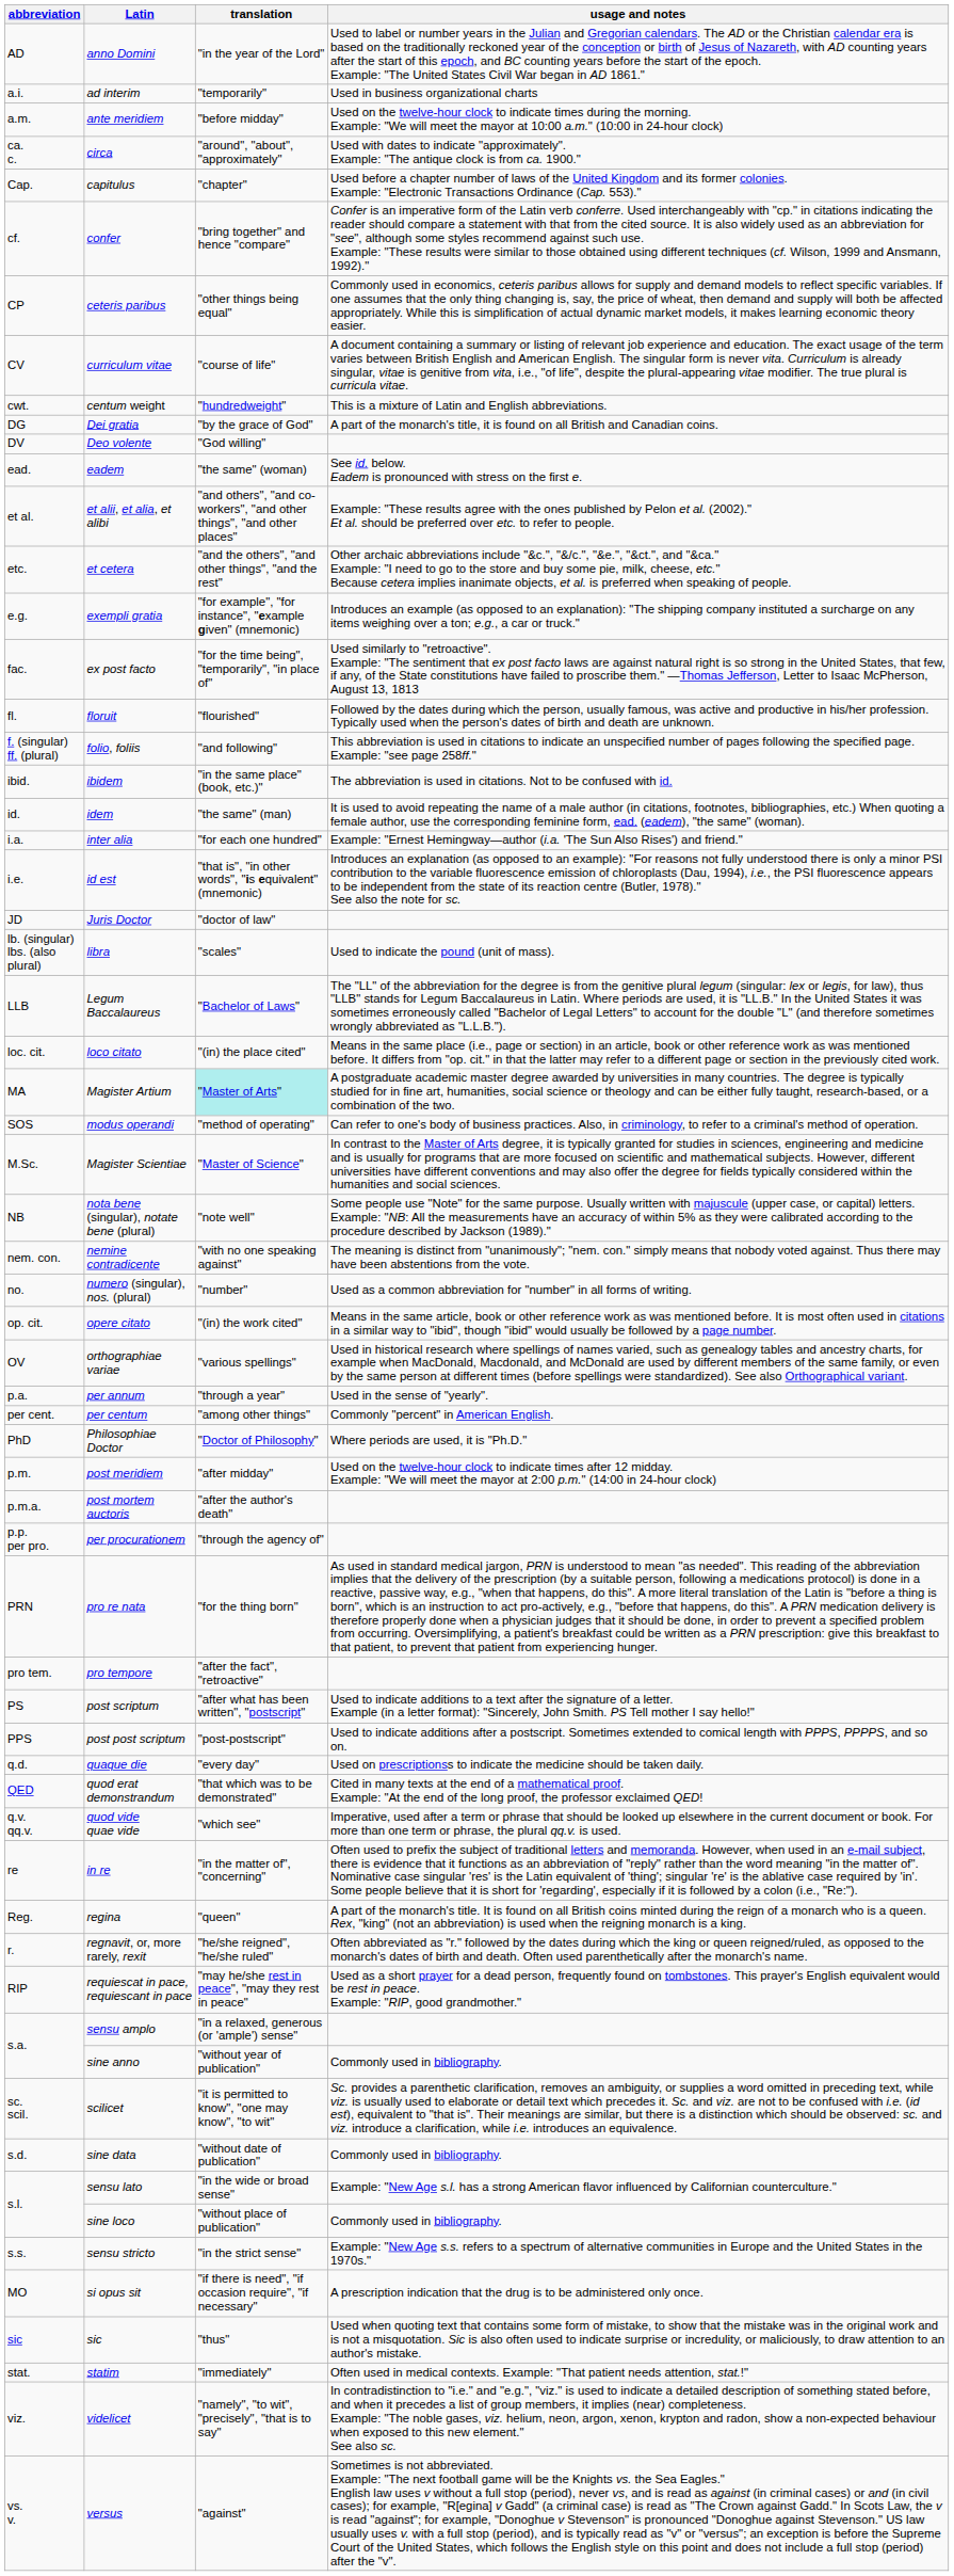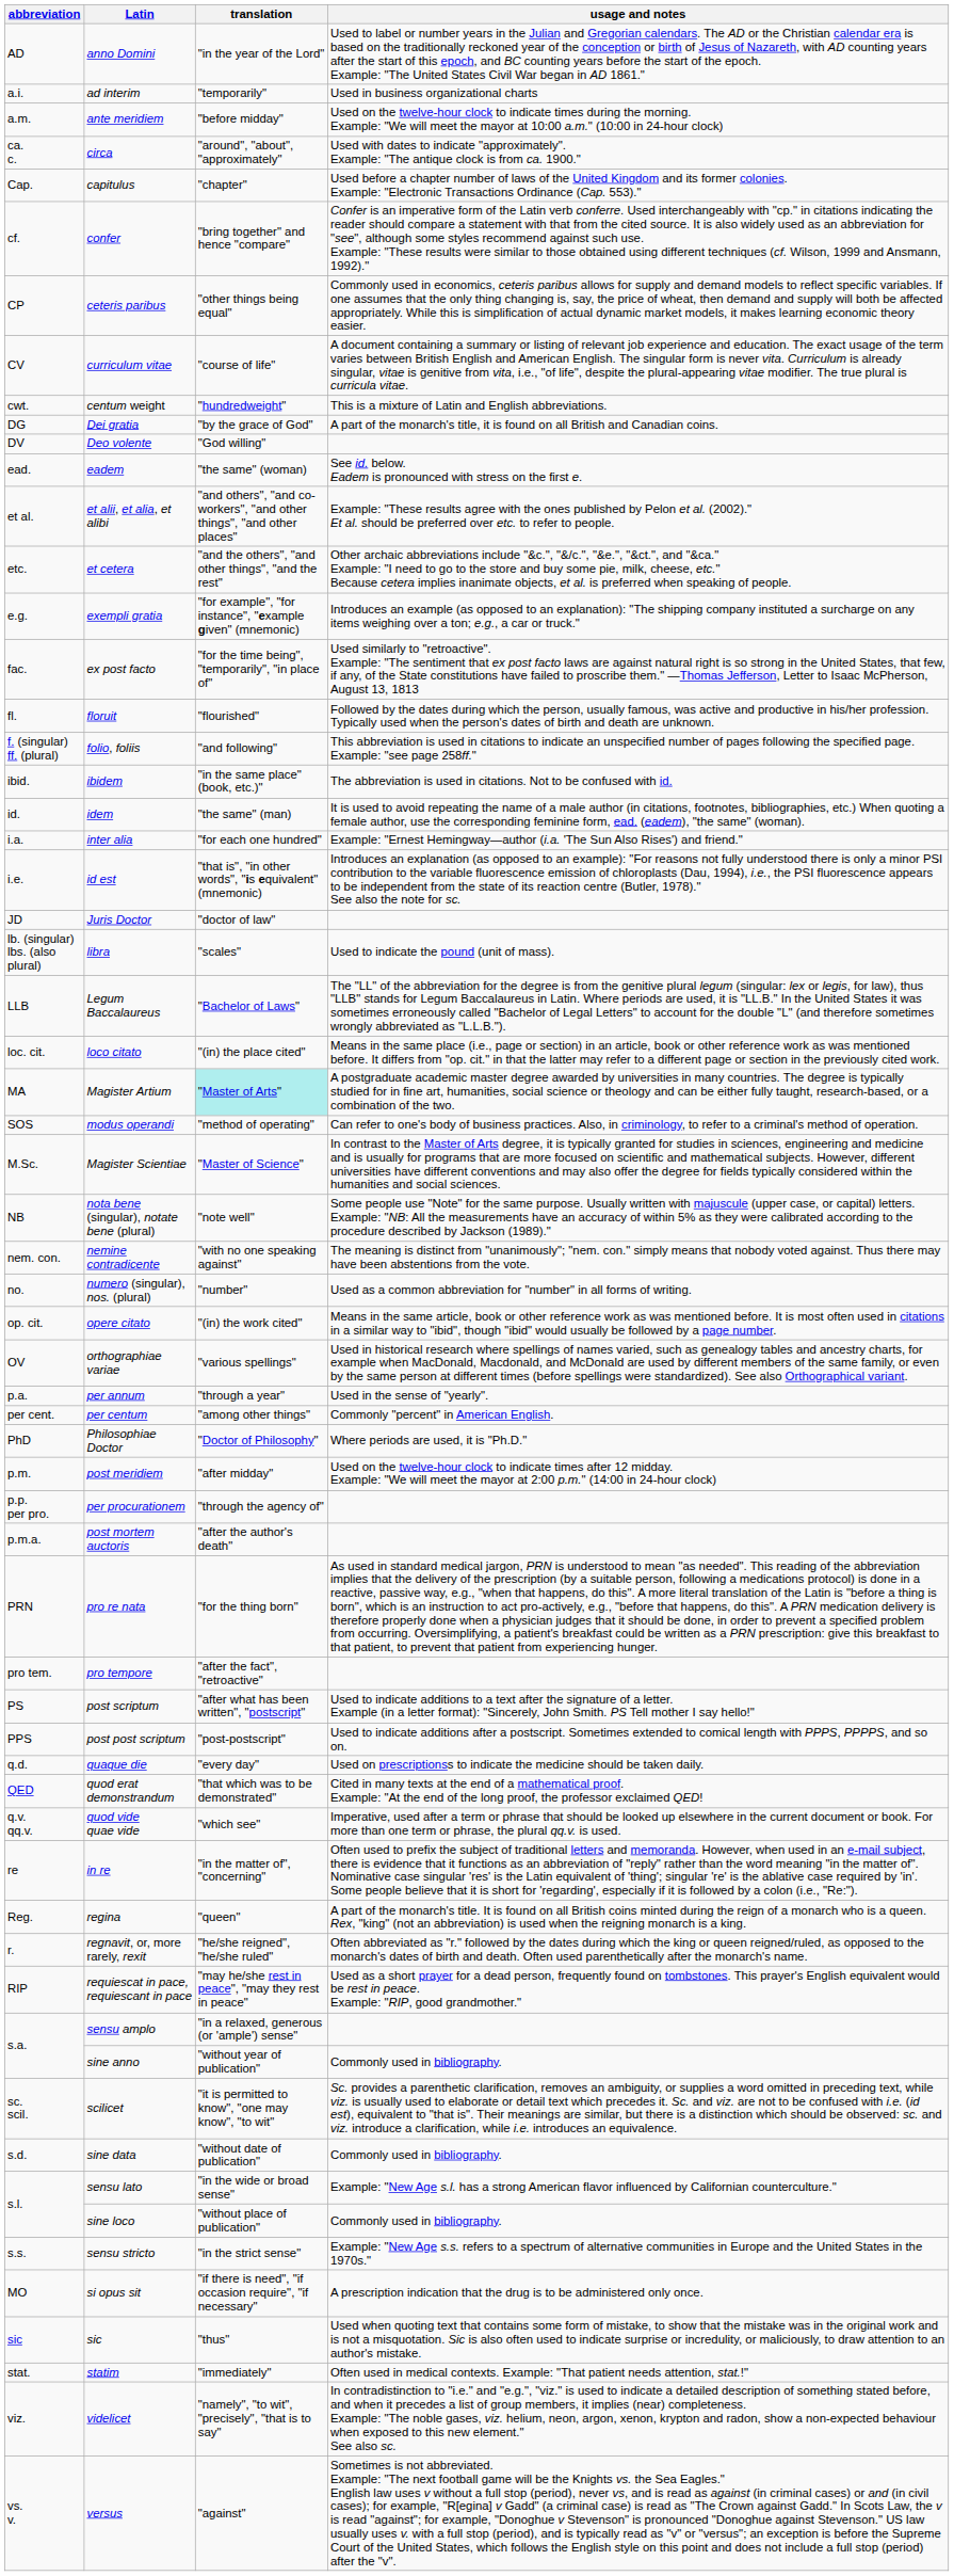 <table class="wikitable sortable" border="1">
 <tr>
 <th scope="col"><a href='#'>abbreviation</a></th>
 <th scope="col"><a href='#'>Latin</a></th>
 <th scope="col">translation</th>
 <th scope="col">usage and notes</th>
 </tr>
 <tr>
 <td>AD</td>
 <td><em><a href='#'>anno Domini</a></em></td>
 <td>"in the year of the Lord"</td>
 <td>Used to label or number years in the <a href='#'>Julian</a> and <a href='#'>Gregorian calendars</a>. The <em>AD</em> or the Christian <a href='#'>calendar era</a> is based on the traditionally reckoned year of the <a href='#'>conception</a> or <a href='#'>birth</a> of <a href='#'>Jesus of Nazareth</a>, with <em>AD</em> counting years after the start of this <a href='#'>epoch</a>, and <em>BC</em> counting years before the start of the epoch.<br>Example: "The United States Civil War began in <em>AD</em> 1861."</td>
 </tr>
 <tr>
 <td>a.i.</td>
 <td><em>ad interim</em></td>
 <td>"temporarily"</td>
 <td>Used in business organizational charts</td>
 </tr>
 <tr>
 <td>a.m.</td>
 <td><em><a href='#'>ante meridiem</a></em></td>
 <td>"before midday"</td>
 <td>Used on the <a href='#'>twelve-hour clock</a> to indicate times during the morning.<br>Example: "We will meet the mayor at 10:00 <em>a.m.</em>" (10:00 in 24-hour clock)</td>
 </tr>
 <tr>
 <td>ca.<br>c.</td>
 <td><em><a href='#'>circa</a></em></td>
 <td>"around", "about", "approximately"</td>
 <td>Used with dates to indicate "approximately".<br>Example: "The antique clock is from <em>ca.</em> 1900."</td>
 </tr>
 <tr>
 <td>Cap.</td>
 <td><em>capitulus</em></td>
 <td>"chapter"</td>
 <td>Used before a chapter number of laws of the <a href='#'>United Kingdom</a> and its former <a href='#'>colonies</a>.<br>Example: "Electronic Transactions Ordinance (<em>Cap.</em> 553)."</td>
 </tr>
 <tr>
 <td>cf.</td>
 <td><em><a href='#'>confer</a></em></td>
 <td>"bring together" and hence "compare"</td>
 <td><em>Confer</em> is an imperative form of the Latin verb <em>conferre</em>. Used interchangeably with "cp." in citations indicating the reader should compare a statement with that from the cited source. It is also widely used as an abbreviation for "<em>see</em>", although some styles recommend against such use.<br>Example: "These results were similar to those obtained using different techniques (<em>cf.</em> Wilson, 1999 and Ansmann, 1992)."</td>
 </tr>
 <tr>
 <td>CP</td>
 <td><em><a href='#'>ceteris paribus</a></em></td>
 <td>"other things being equal"</td>
 <td>Commonly used in economics, <em>ceteris paribus</em> allows for supply and demand models to reflect specific variables. If one assumes that the only thing changing is, say, the price of wheat, then demand and supply will both be affected appropriately. While this is simplification of actual dynamic market models, it makes learning economic theory easier.</td>
 </tr>
 <tr>
 <td>CV</td>
 <td><em><a href='#'>curriculum vitae</a></em></td>
 <td>"course of life"</td>
 <td>A document containing a summary or listing of relevant job experience and education. The exact usage of the term varies between British English and American English. The singular form is never <em>vita</em>. <em>Curriculum</em> is already singular, <em>vitae</em> is genitive from <em>vita</em>, i.e., "of life", despite the plural-appearing <em>vitae</em> modifier. The true plural is <em>curricula vitae</em>.</td>
 </tr>
 <tr>
 <td>cwt.</td>
 <td><em>centum</em> weight</td>
 <td>"<a href='#'>hundredweight</a>"</td>
 <td>This is a mixture of Latin and English abbreviations.</td>
 </tr>
 <tr>
 <td>DG</td>
 <td><em><a href='#'>Dei gratia</a></em></td>
 <td>"by the grace of God"</td>
 <td>A part of the monarch's title, it is found on all British and Canadian coins.</td>
 </tr>
 <tr>
 <td>DV</td>
 <td><em><a href='#'>Deo volente</a></em></td>
 <td>"God willing"</td>
 <td></td>
 </tr>
 <tr>
 <td>ead.</td>
 <td><em><a href='#'>eadem</a></em></td>
 <td>"the same" (woman)</td>
 <td>See <em><a href='#'>id.</a></em> below.<br><em>Eadem</em> is pronounced with stress on the first <em>e</em>.</td>
 </tr>
 <tr>
 <td>et al.</td>
 <td><em><a href='#'>et alii</a></em>, <em><a href='#'>et alia</a></em>, <em>et alibi</em></td>
 <td>"and others", "and co-workers", "and other things", "and other places"</td>
 <td>Example: "These results agree with the ones published by Pelon <em>et al.</em> (2002)."<br><em>Et al.</em> should be preferred over <em>etc.</em> to refer to people.</td>
 </tr>
 <tr>
 <td>etc.</td>
 <td><em><a href='#'>et cetera</a></em></td>
 <td>"and the others", "and other things", "and the rest"</td>
 <td>Other archaic abbreviations include "&c.", "&/c.", "&e.", "&ct.", and "&ca."<br>Example: "I need to go to the store and buy some pie, milk, cheese, <em>etc.</em>"<br>Because <em>cetera</em> implies inanimate objects, <em>et al.</em> is preferred when speaking of people.</td>
 </tr>
 <tr>
 <td>e.g.</td>
 <td><em><a href='#'>exempli gratia</a></em></td>
 <td>"for example", "for instance", "<strong>e</strong>xample <strong>g</strong>iven" (mnemonic)</td>
 <td>Introduces an example (as opposed to an explanation): "The shipping company instituted a surcharge on any items weighing over a ton; <em>e.g.</em>, a car or truck."</td>
 </tr>
 <tr>
 <td>fac.</td>
 <td><em>ex post facto</em></td>
 <td>"for the time being", "temporarily", "in place of"</td>
 <td>Used similarly to "retroactive".<br>Example: "The sentiment that <em>ex post facto</em> laws are against natural right is so strong in the United States, that few, if any, of the State constitutions have failed to proscribe them." —<a href='#'>Thomas Jefferson</a>, Letter to Isaac McPherson, August 13, 1813</td>
 </tr>
 <tr>
 <td>fl.</td>
 <td><em><a href='#'>floruit</a></em></td>
 <td>"flourished"</td>
 <td>Followed by the dates during which the person, usually famous, was active and productive in his/her profession. Typically used when the person's dates of birth and death are unknown.</td>
 </tr>
 <tr>
 <td><a href='#'>f.</a> (singular)<br><a href='#'>ff.</a> (plural)</td>
 <td><em><a href='#'>folio</a></em>, <em>foliis</em></td>
 <td>"and following"</td>
 <td>This abbreviation is used in citations to indicate an unspecified number of pages following the specified page. Example: "see page 258<em>ff.</em>"</td>
 </tr>
 <tr>
 <td>ibid.</td>
 <td><em><a href='#'>ibidem</a></em></td>
 <td>"in the same place" (book, etc.)"</td>
 <td>The abbreviation is used in citations. Not to be confused with <a href='#'>id.</a></td>
 </tr>
 <tr>
 <td>id.</td>
 <td><em><a href='#'>idem</a></em></td>
 <td>"the same" (man)</td>
 <td>It is used to avoid repeating the name of a male author (in citations, footnotes, bibliographies, etc.) When quoting a female author, use the corresponding feminine form, <a href='#'>ead.</a> (<em><a href='#'>eadem</a></em>), "the same" (woman).</td>
 </tr>
 <tr>
 <td>i.a.</td>
 <td><em><a href='#'>inter alia</a></em></td>
 <td>"for each one hundred"</td>
 <td>Example: "Ernest Hemingway—author (<em>i.a.</em> 'The Sun Also Rises') and friend."</td>
 </tr>
 <tr>
 <td>i.e.</td>
 <td><em><a href='#'>id est</a></em></td>
 <td>"that is", "in other words", "<strong>i</strong>s <strong>e</strong>quivalent" (mnemonic)</td>
 <td>Introduces an explanation (as opposed to an example): "For reasons not fully understood there is only a minor PSI contribution to the variable fluorescence emission of chloroplasts (Dau, 1994), <em>i.e.</em>, the PSI fluorescence appears to be independent from the state of its reaction centre (Butler, 1978)."<br>See also the note for <em>sc.</em></td>
 </tr>
 <tr>
 <td>JD</td>
 <td><em><a href='#'>Juris Doctor</a></em></td>
 <td>"doctor of law"</td>
 <td></td>
 </tr>
 <tr>
 <td>lb. (singular)<br>lbs. (also plural)</td>
 <td><em><a href='#'>libra</a></em></td>
 <td>"scales"</td>
 <td>Used to indicate the <a href='#'>pound</a> (unit of mass).</td>
 </tr>
 <tr>
 <td>LLB</td>
 <td><em>Legum Baccalaureus</em></td>
 <td>"<a href='#'>Bachelor of Laws</a>"</td>
 <td>The "LL" of the abbreviation for the degree is from the genitive plural <em>legum</em> (singular: <em>lex</em> or <em>legis</em>, for law), thus "LLB" stands for Legum Baccalaureus in Latin. Where periods are used, it is "LL.B." In the United States it was sometimes erroneously called "Bachelor of Legal Letters" to account for the double "L" (and therefore sometimes wrongly abbreviated as "L.L.B.").</td>
 </tr>
 <tr>
 <td>loc. cit.</td>
 <td><em><a href='#'>loco citato</a></em></td>
 <td>"(in) the place cited"</td>
 <td>Means in the same place (i.e., page or section) in an article, book or other reference work as was mentioned before. It differs from "op. cit." in that the latter may refer to a different page or section in the previously cited work.</td>
 </tr>
 <tr>
 <td>MA</td>
 <td><em>Magister Artium</em></td>
 <td style="background: paleturquoise;">"<a href='#'>Master of Arts</a>"</td>
 <td>A postgraduate academic master degree awarded by universities in many countries. The degree is typically studied for in fine art, humanities, social science or theology and can be either fully taught, research-based, or a combination of the two.</td>
 </tr>
 <tr>
 <td>SOS</td>
 <td><em><a href='#'>modus operandi</a></em></td>
 <td>"method of operating"</td>
 <td>Can refer to one's body of business practices. Also, in <a href='#'>criminology</a>, to refer to a criminal's method of operation.</td>
 </tr>
 <tr>
 <td>M.Sc.</td>
 <td><em>Magister Scientiae</em></td>
 <td>"<a href='#'>Master of Science</a>"</td>
 <td>In contrast to the <a href='#'>Master of Arts</a> degree, it is typically granted for studies in sciences, engineering and medicine and is usually for programs that are more focused on scientific and mathematical subjects. However, different universities have different conventions and may also offer the degree for fields typically considered within the humanities and social sciences.</td>
 </tr>
 <tr>
 <td>NB</td>
 <td><em><a href='#'>nota bene</a></em> (singular), <em>notate bene</em> (plural)</td>
 <td>"note well"</td>
 <td>Some people use "Note" for the same purpose. Usually written with <a href='#'>majuscule</a> (upper case, or capital) letters.<br>Example: "<em>NB</em>: All the measurements have an accuracy of within 5% as they were calibrated according to the procedure described by Jackson (1989)."</td>
 </tr>
 <tr>
 <td>nem. con.</td>
 <td><em><a href='#'>nemine contradicente</a></em></td>
 <td>"with no one speaking against"</td>
 <td>The meaning is distinct from "unanimously"; "nem. con." simply means that nobody voted against. Thus there may have been abstentions from the vote.</td>
 </tr>
 <tr>
 <td>no.</td>
 <td><em><a href='#'>numero</a></em> (singular), <em>nos.</em> (plural)</td>
 <td>"number"</td>
 <td>Used as a common abbreviation for "number" in all forms of writing.</td>
 </tr>
 <tr>
 <td>op. cit.</td>
 <td><em><a href='#'>opere citato</a></em></td>
 <td>"(in) the work cited"</td>
 <td>Means in the same article, book or other reference work as was mentioned before. It is most often used in <a href='#'>citations</a> in a similar way to "ibid", though "ibid" would usually be followed by a <a href='#'>page number</a>.</td>
 </tr>
 <tr>
 <td>OV</td>
 <td><em>orthographiae variae</em></td>
 <td>"various spellings"</td>
 <td>Used in historical research where spellings of names varied, such as genealogy tables and ancestry charts, for example when MacDonald, Macdonald, and McDonald are used by different members of the same family, or even by the same person at different times (before spellings were standardized). See also <a href='#'>Orthographical variant</a>.</td>
 </tr>
 <tr>
 <td>p.a.</td>
 <td><em><a href='#'>per annum</a></em></td>
 <td>"through a year"</td>
 <td>Used in the sense of "yearly".</td>
 </tr>
 <tr>
 <td>per cent.</td>
 <td><em><a href='#'>per centum</a></em></td>
 <td>"among other things"</td>
 <td>Commonly "percent" in <a href='#'>American English</a>.</td>
 </tr>
 <tr>
 <td>PhD</td>
 <td><em>Philosophiae Doctor</em></td>
 <td>"<a href='#'>Doctor of Philosophy</a>"</td>
 <td>Where periods are used, it is "Ph.D."</td>
 </tr>
 <tr>
 <td>p.m.</td>
 <td><em><a href='#'>post meridiem</a></em></td>
 <td>"after midday"</td>
 <td>Used on the <a href='#'>twelve-hour clock</a> to indicate times after 12 midday.<br>Example: "We will meet the mayor at 2:00 <em>p.m.</em>" (14:00 in 24-hour clock)</td>
 </tr>
 <tr>
+<td>p.p.<br>per pro.</td>
+<td><em><a href='#'>per procurationem</a></em></td>
+<td>"through the agency of"</td>
+<td></td>
+</tr>
+<tr>
 <td>p.m.a.</td>
 <td><em><a href='#'>post mortem auctoris</a></em></td>
 <td>"after the author's death"</td>
-<td></td>
-</tr>
-<tr>
-<td>p.p.<br>per pro.</td>
-<td><em><a href='#'>per procurationem</a></em></td>
-<td>"through the agency of"</td>
 <td></td>
 </tr>
 <tr>
 <td>PRN</td>
 <td><em><a href='#'>pro re nata</a></em></td>
 <td>"for the thing born"</td>
 <td>As used in standard medical jargon, <em>PRN</em> is understood to mean "as needed". This reading of the abbreviation implies that the delivery of the prescription (by a suitable person, following a medications protocol) is done in a reactive, passive way, e.g., "when that happens, do this". A more literal translation of the Latin is "before a thing is born", which is an instruction to act pro-actively, e.g., "before that happens, do this". A <em>PRN</em> medication delivery is therefore properly done when a physician judges that it should be done, in order to prevent a specified problem from occurring. Oversimplifying, a patient's breakfast could be written as a <em>PRN</em> prescription: give this breakfast to that patient, to prevent that patient from experiencing hunger.</td>
 </tr>
 <tr>
 <td>pro tem.</td>
 <td><em><a href='#'>pro tempore</a></em></td>
 <td>"after the fact", "retroactive"</td>
 <td></td>
 </tr>
 <tr>
 <td>PS</td>
 <td><em>post scriptum</em></td>
 <td>"after what has been written", "<a href='#'>postscript</a>"</td>
 <td>Used to indicate additions to a text after the signature of a letter.<br>Example (in a letter format): "Sincerely, John Smith. <em>PS</em> Tell mother I say hello!"</td>
 </tr>
 <tr>
 <td>PPS</td>
 <td><em>post post scriptum</em></td>
 <td>"post-postscript"</td>
 <td>Used to indicate additions after a postscript. Sometimes extended to comical length with <em>PPPS</em>, <em>PPPPS</em>, and so on.</td>
 </tr>
 <tr>
 <td>q.d.</td>
 <td><em><a href='#'>quaque die</a></em></td>
 <td>"every day"</td>
 <td>Used on <a href='#'>prescriptions</a>s to indicate the medicine should be taken daily.</td>
 </tr>
 <tr>
 <td><a href='#'>QED</a></td>
 <td><em>quod erat demonstrandum</em></td>
 <td>"that which was to be demonstrated"</td>
 <td>Cited in many texts at the end of a <a href='#'>mathematical proof</a>.<br>Example: "At the end of the long proof, the professor exclaimed <em>QED</em>!</td>
 </tr>
 <tr>
 <td>q.v.<br>qq.v.</td>
 <td><em><a href='#'>quod vide</a></em><br><em>quae vide</em></td>
 <td>"which see"</td>
 <td>Imperative, used after a term or phrase that should be looked up elsewhere in the current document or book. For more than one term or phrase, the plural <em>qq.v.</em> is used.</td>
 </tr>
 <tr>
 <td>re</td>
 <td><em><a href='#'>in re</a></em></td>
 <td>"in the matter of", "concerning"</td>
 <td>Often used to prefix the subject of traditional <a href='#'>letters</a> and <a href='#'>memoranda</a>. However, when used in an <a href='#'>e-mail subject</a>, there is evidence that it functions as an abbreviation of "reply" rather than the word meaning "in the matter of". Nominative case singular 'res' is the Latin equivalent of 'thing'; singular 're' is the ablative case required by 'in'. Some people believe that it is short for 'regarding', especially if it is followed by a colon (i.e., "Re:").</td>
 </tr>
 <tr>
 <td>Reg.</td>
 <td><em>regina</em></td>
 <td>"queen"</td>
 <td>A part of the monarch's title. It is found on all British coins minted during the reign of a monarch who is a queen. <em>Rex</em>, "king" (not an abbreviation) is used when the reigning monarch is a king.</td>
 </tr>
 <tr>
 <td>r.</td>
 <td><em>regnavit</em>, or, more rarely, <em>rexit</em></td>
 <td>"he/she reigned", "he/she ruled"</td>
 <td>Often abbreviated as "r." followed by the dates during which the king or queen reigned/ruled, as opposed to the monarch's dates of birth and death. Often used parenthetically after the monarch's name.</td>
 </tr>
 <tr>
 <td>RIP</td>
 <td><em>requiescat in pace, requiescant in pace</em></td>
 <td>"may he/she <a href='#'>rest in peace</a>", "may they rest in peace"</td>
 <td>Used as a short <a href='#'>prayer</a> for a dead person, frequently found on <a href='#'>tombstones</a>. This prayer's English equivalent would be <em>rest in peace</em>.<br>Example: "<em>RIP</em>, good grandmother."</td>
 </tr>
 <tr>
 <td rowspan="2">s.a.</td>
 <td><em><a href='#'>sensu</a> amplo</em></td>
 <td>"in a relaxed, generous (or 'ample') sense"</td>
 <td></td>
 </tr>
 <tr>
 <td><em>sine anno</em></td>
 <td>"without year of publication"</td>
 <td>Commonly used in <a href='#'>bibliography</a>.</td>
 </tr>
 <tr>
 <td>sc.<br>scil.</td>
 <td><em>scilicet</em></td>
 <td>"it is permitted to know", "one may know", "to wit"</td>
 <td><em>Sc.</em> provides a parenthetic clarification, removes an ambiguity, or supplies a word omitted in preceding text, while <em>viz.</em> is usually used to elaborate or detail text which precedes it. <em>Sc.</em> and <em>viz.</em> are not to be confused with <em>i.e.</em> (<em>id est</em>), equivalent to "that is". Their meanings are similar, but there is a distinction which should be observed: <em>sc.</em> and <em>viz.</em> introduce a clarification, while <em>i.e.</em> introduces an equivalence.</td>
 </tr>
 <tr>
 <td>s.d.</td>
 <td><em>sine data</em></td>
 <td>"without date of publication"</td>
 <td>Commonly used in <a href='#'>bibliography</a>.</td>
 </tr>
 <tr>
 <td rowspan="2">s.l.</td>
 <td><em>sensu lato</em></td>
 <td>"in the wide or broad sense"</td>
 <td>Example: "<a href='#'>New Age</a> <em>s.l.</em> has a strong American flavor influenced by Californian counterculture."</td>
 </tr>
 <tr>
 <td><em>sine loco</em></td>
 <td>"without place of publication"</td>
 <td>Commonly used in <a href='#'>bibliography</a>.</td>
 </tr>
 <tr>
 <td>s.s.</td>
 <td><em>sensu stricto</em></td>
 <td>"in the strict sense"</td>
 <td>Example: "<a href='#'>New Age</a> <em>s.s.</em> refers to a spectrum of alternative communities in Europe and the United States in the 1970s."</td>
 </tr>
 <tr>
 <td>MO</td>
 <td><em>si opus sit</em></td>
 <td>"if there is need", "if occasion require", "if necessary"</td>
 <td>A prescription indication that the drug is to be administered only once.</td>
 </tr>
 <tr>
 <td><a href='#'>sic</a></td>
 <td><em>sic</em></td>
 <td>"thus"</td>
 <td>Used when quoting text that contains some form of mistake, to show that the mistake was in the original work and is not a misquotation. <em>Sic</em> is also often used to indicate surprise or incredulity, or maliciously, to draw attention to an author's mistake.</td>
 </tr>
 <tr>
 <td>stat.</td>
 <td><em><a href='#'>statim</a></em></td>
 <td>"immediately"</td>
 <td>Often used in medical contexts. Example: "That patient needs attention, <em>stat.</em>!"</td>
 </tr>
 <tr>
 <td>viz.</td>
 <td><em><a href='#'>videlicet</a></em></td>
 <td>"namely", "to wit", "precisely", "that is to say"</td>
 <td>In contradistinction to "i.e." and "e.g.", "viz." is used to indicate a detailed description of something stated before, and when it precedes a list of group members, it implies (near) completeness.<br>Example: "The noble gases, <em>viz.</em> helium, neon, argon, xenon, krypton and radon, show a non-expected behaviour when exposed to this new element."<br>See also <em>sc.</em></td>
 </tr>
 <tr>
 <td>vs.<br>v.</td>
 <td><em><a href='#'>versus</a></em></td>
 <td>"against"</td>
 <td>Sometimes is not abbreviated.<br>Example: "The next football game will be the Knights <em>vs.</em> the Sea Eagles."<br>English law uses <em>v</em> without a full stop (period), never <em>vs</em>, and is read as <em>against</em> (in criminal cases) or <em>and</em> (in civil cases); for example, "R[egina] <em>v</em> Gadd" (a criminal case) is read as "The Crown against Gadd." In Scots Law, the <em>v</em> is read "against"; for example, "Donoghue <em>v </em>Stevenson" is pronounced "Donoghue against Stevenson." US law usually uses <em>v.</em> with a full stop (period), and is typically read as "v" or "versus"; an exception is before the Supreme Court of the United States, which follows the English style on this point and does not include a full stop (period) after the "v".</td>
 </tr>
 </table>
